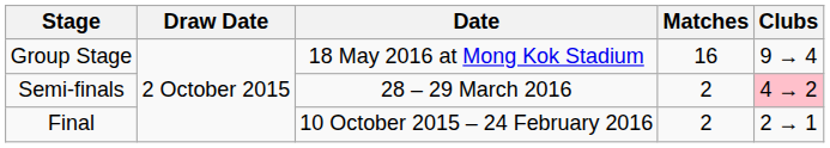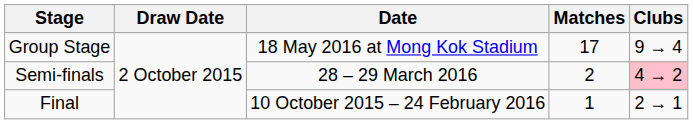 <table class="wikitable">
 <tr>
 <th>Stage</th>
 <th>Draw Date</th>
 <th>Date</th>
 <th>Matches</th>
 <th>Clubs</th>
 </tr>
 <tr align=center>
 <td>Group Stage</td>
 <td rowspan=3>2 October 2015</td>
 <td>18 May 2016 at <a href='#'>Mong Kok Stadium</a></td>
-<td>16</td>
+<td>17</td>
 <td>9 → 4</td>
 </tr>
 <tr align=center>
 <td>Semi-finals</td>
 <td>28 – 29 March 2016</td>
 <td>2</td>
 <td style="background: pink;">4 → 2</td>
 </tr>
 <tr align=center>
 <td>Final</td>
 <td>10 October 2015 – 24 February 2016</td>
-<td>2</td>
+<td>1</td>
 <td>2 → 1</td>
 </tr>
 </table>
